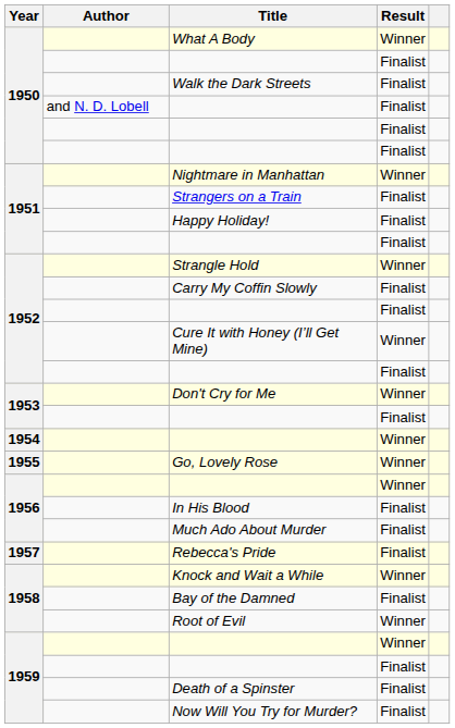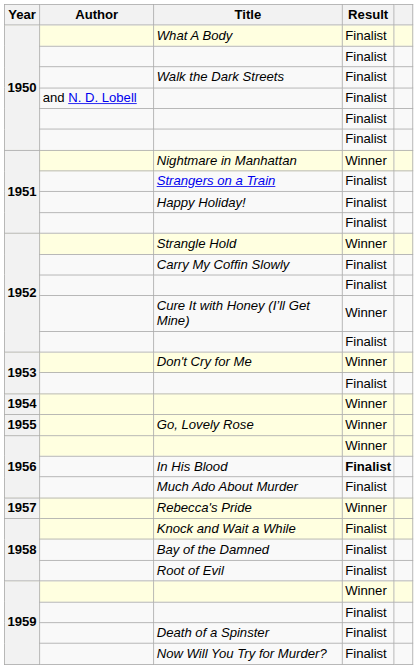 <table class="wikitable sortable mw-collapsible" style="width:80%">
 <tr>
 <th scope="col" width="5%">Year</th>
 <th scope="col" width="30%">Author</th>
 <th scope="col" width="50%">Title</th>
 <th scope="col" width="10%">Result</th>
 <th scope="col" width="5%"></th>
 </tr>
 <tr style="background:lightyellow;">
 <th rowspan="6">1950</th>
 <td></td>
 <td><em>What A Body</em></td>
-<td>Winner</td>
+<td>Finalist</td>
 <td></td>
 </tr>
 <tr>
 <td></td>
 <td><em></em></td>
 <td>Finalist</td>
 <td></td>
 </tr>
 <tr>
 <td></td>
 <td><em>Walk the Dark Streets</em></td>
 <td>Finalist</td>
 <td></td>
 </tr>
 <tr>
 <td> and <a href='#'>N. D. Lobell</a></td>
 <td><em></em></td>
 <td>Finalist</td>
 <td></td>
 </tr>
 <tr>
 <td></td>
 <td><em></em></td>
 <td>Finalist</td>
 <td></td>
 </tr>
 <tr>
 <td></td>
 <td><em></em></td>
 <td>Finalist</td>
 <td></td>
 </tr>
 <tr style="background:lightyellow;">
 <th rowspan="4">1951</th>
 <td></td>
 <td><em>Nightmare in Manhattan</em></td>
 <td>Winner</td>
 <td></td>
 </tr>
 <tr>
 <td></td>
 <td><em><a href='#'>Strangers on a Train</a></em></td>
 <td>Finalist</td>
 <td></td>
 </tr>
 <tr>
 <td></td>
 <td><em>Happy Holiday!</em></td>
 <td>Finalist</td>
 <td></td>
 </tr>
 <tr>
 <td></td>
 <td><em></em></td>
 <td>Finalist</td>
 <td></td>
 </tr>
 <tr style="background:lightyellow;">
 <th rowspan="5">1952</th>
 <td></td>
 <td><em>Strangle Hold</em></td>
 <td>Winner</td>
 <td></td>
 </tr>
 <tr>
 <td></td>
 <td><em>Carry My Coffin Slowly</em></td>
 <td>Finalist</td>
 <td></td>
 </tr>
 <tr>
 <td></td>
 <td><em></em></td>
 <td>Finalist</td>
 <td></td>
 </tr>
 <tr>
 <td></td>
 <td><em>Cure It with Honey (I’ll Get Mine)</em></td>
 <td>Winner</td>
 <td></td>
 </tr>
 <tr>
 <td></td>
 <td><em></em></td>
 <td>Finalist</td>
 <td></td>
 </tr>
 <tr style="background:lightyellow;">
 <th rowspan="2">1953</th>
 <td></td>
 <td><em>Don't Cry for Me</em></td>
 <td>Winner</td>
 <td></td>
 </tr>
 <tr>
 <td></td>
 <td><em></em></td>
 <td>Finalist</td>
 <td></td>
 </tr>
 <tr style="background:lightyellow;">
 <th>1954</th>
 <td></td>
 <td><em></em></td>
 <td>Winner</td>
 <td></td>
 </tr>
 <tr style="background:lightyellow;">
 <th>1955</th>
 <td></td>
 <td><em>Go, Lovely Rose</em></td>
 <td>Winner</td>
 <td></td>
 </tr>
 <tr style="background:lightyellow;">
 <th rowspan="3">1956</th>
 <td></td>
 <td><em></em></td>
 <td>Winner</td>
 <td></td>
 </tr>
 <tr>
 <td></td>
 <td><em>In His Blood</em></td>
-<td>Finalist</td>
+<td><strong>Finalist</strong></td>
 <td></td>
 </tr>
 <tr>
 <td></td>
 <td><em>Much Ado About Murder</em></td>
 <td>Finalist</td>
 <td></td>
 </tr>
 <tr style="background:lightyellow;">
 <th>1957</th>
 <td></td>
 <td><em>Rebecca's Pride</em></td>
-<td>Finalist</td>
+<td>Winner</td>
 <td></td>
 </tr>
 <tr style="background:lightyellow;">
 <th rowspan="3">1958</th>
 <td></td>
 <td><em>Knock and Wait a While</em></td>
-<td>Winner</td>
+<td>Finalist</td>
 <td></td>
 </tr>
 <tr>
 <td></td>
 <td><em>Bay of the Damned</em></td>
 <td>Finalist</td>
 <td></td>
 </tr>
 <tr>
 <td></td>
 <td><em>Root of Evil</em></td>
-<td>Winner</td>
+<td>Finalist</td>
 <td></td>
 </tr>
 <tr style="background:lightyellow;">
 <th rowspan="4">1959</th>
 <td></td>
 <td><em></em></td>
 <td>Winner</td>
 <td></td>
 </tr>
 <tr>
 <td></td>
 <td><em></em></td>
 <td>Finalist</td>
 <td></td>
 </tr>
 <tr>
 <td></td>
 <td><em>Death of a Spinster</em></td>
 <td>Finalist</td>
 <td></td>
 </tr>
 <tr>
 <td></td>
 <td><em>Now Will You Try for Murder?</em></td>
 <td>Finalist</td>
 <td></td>
 </tr>
 </table>
